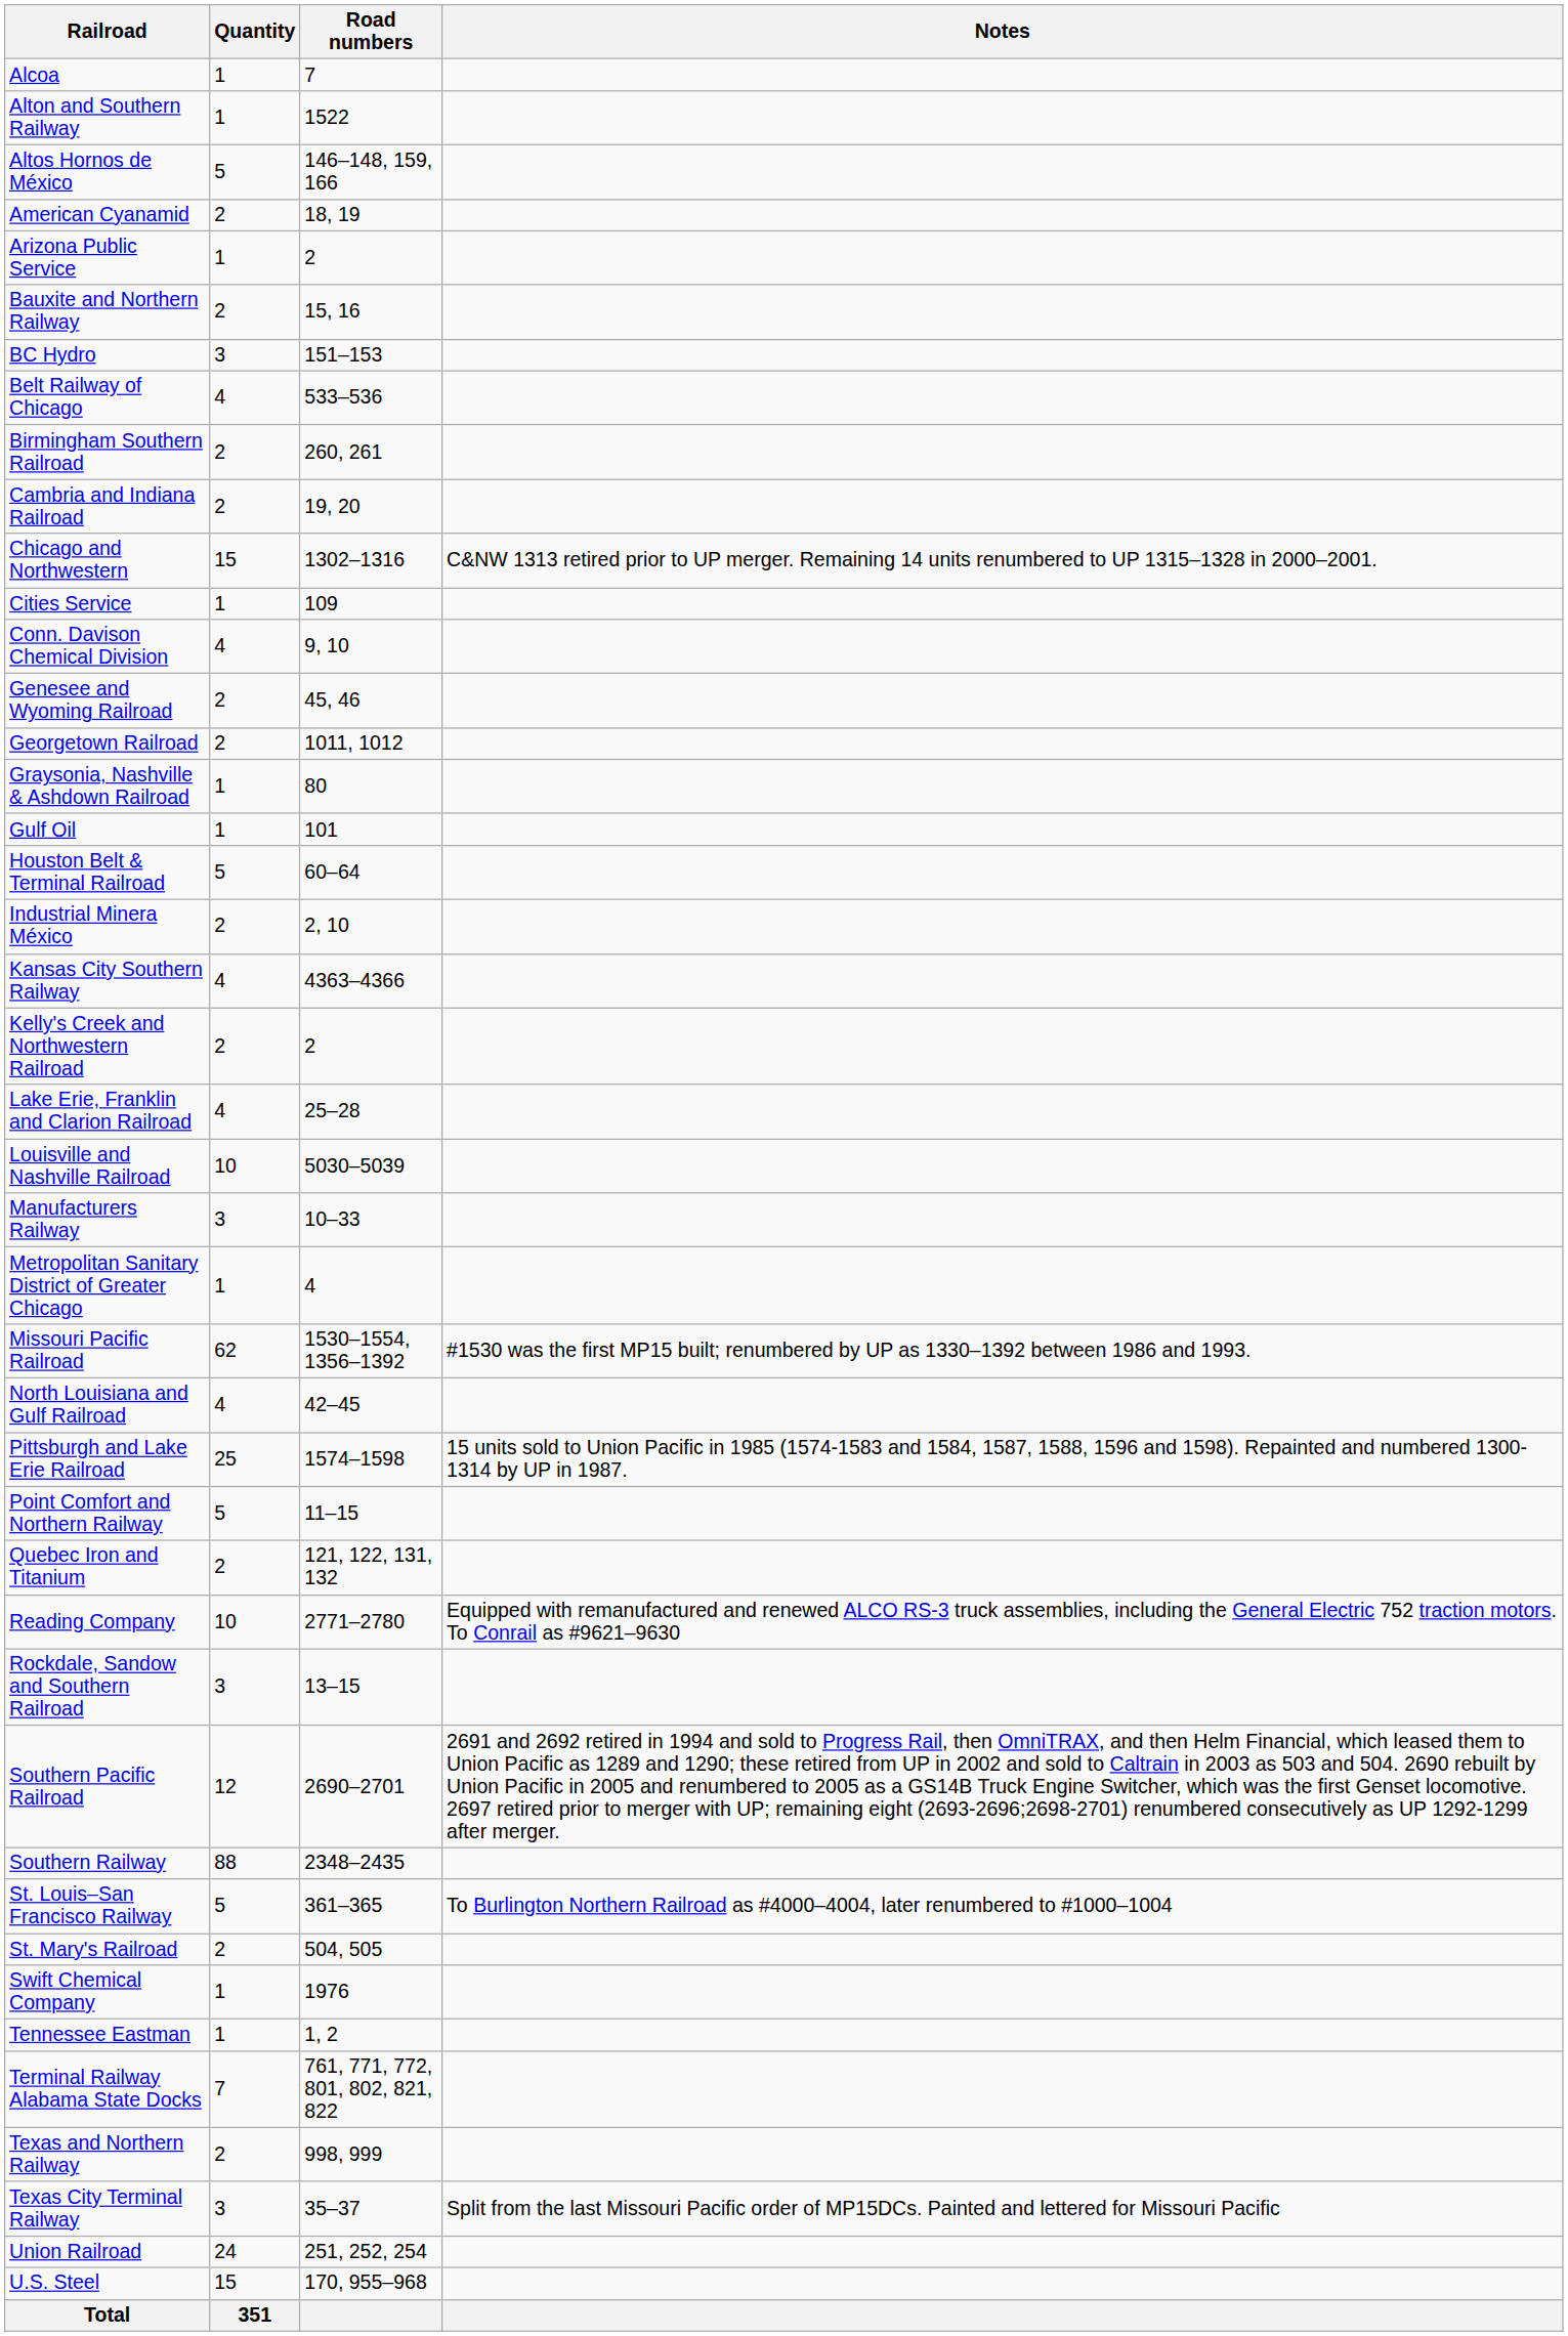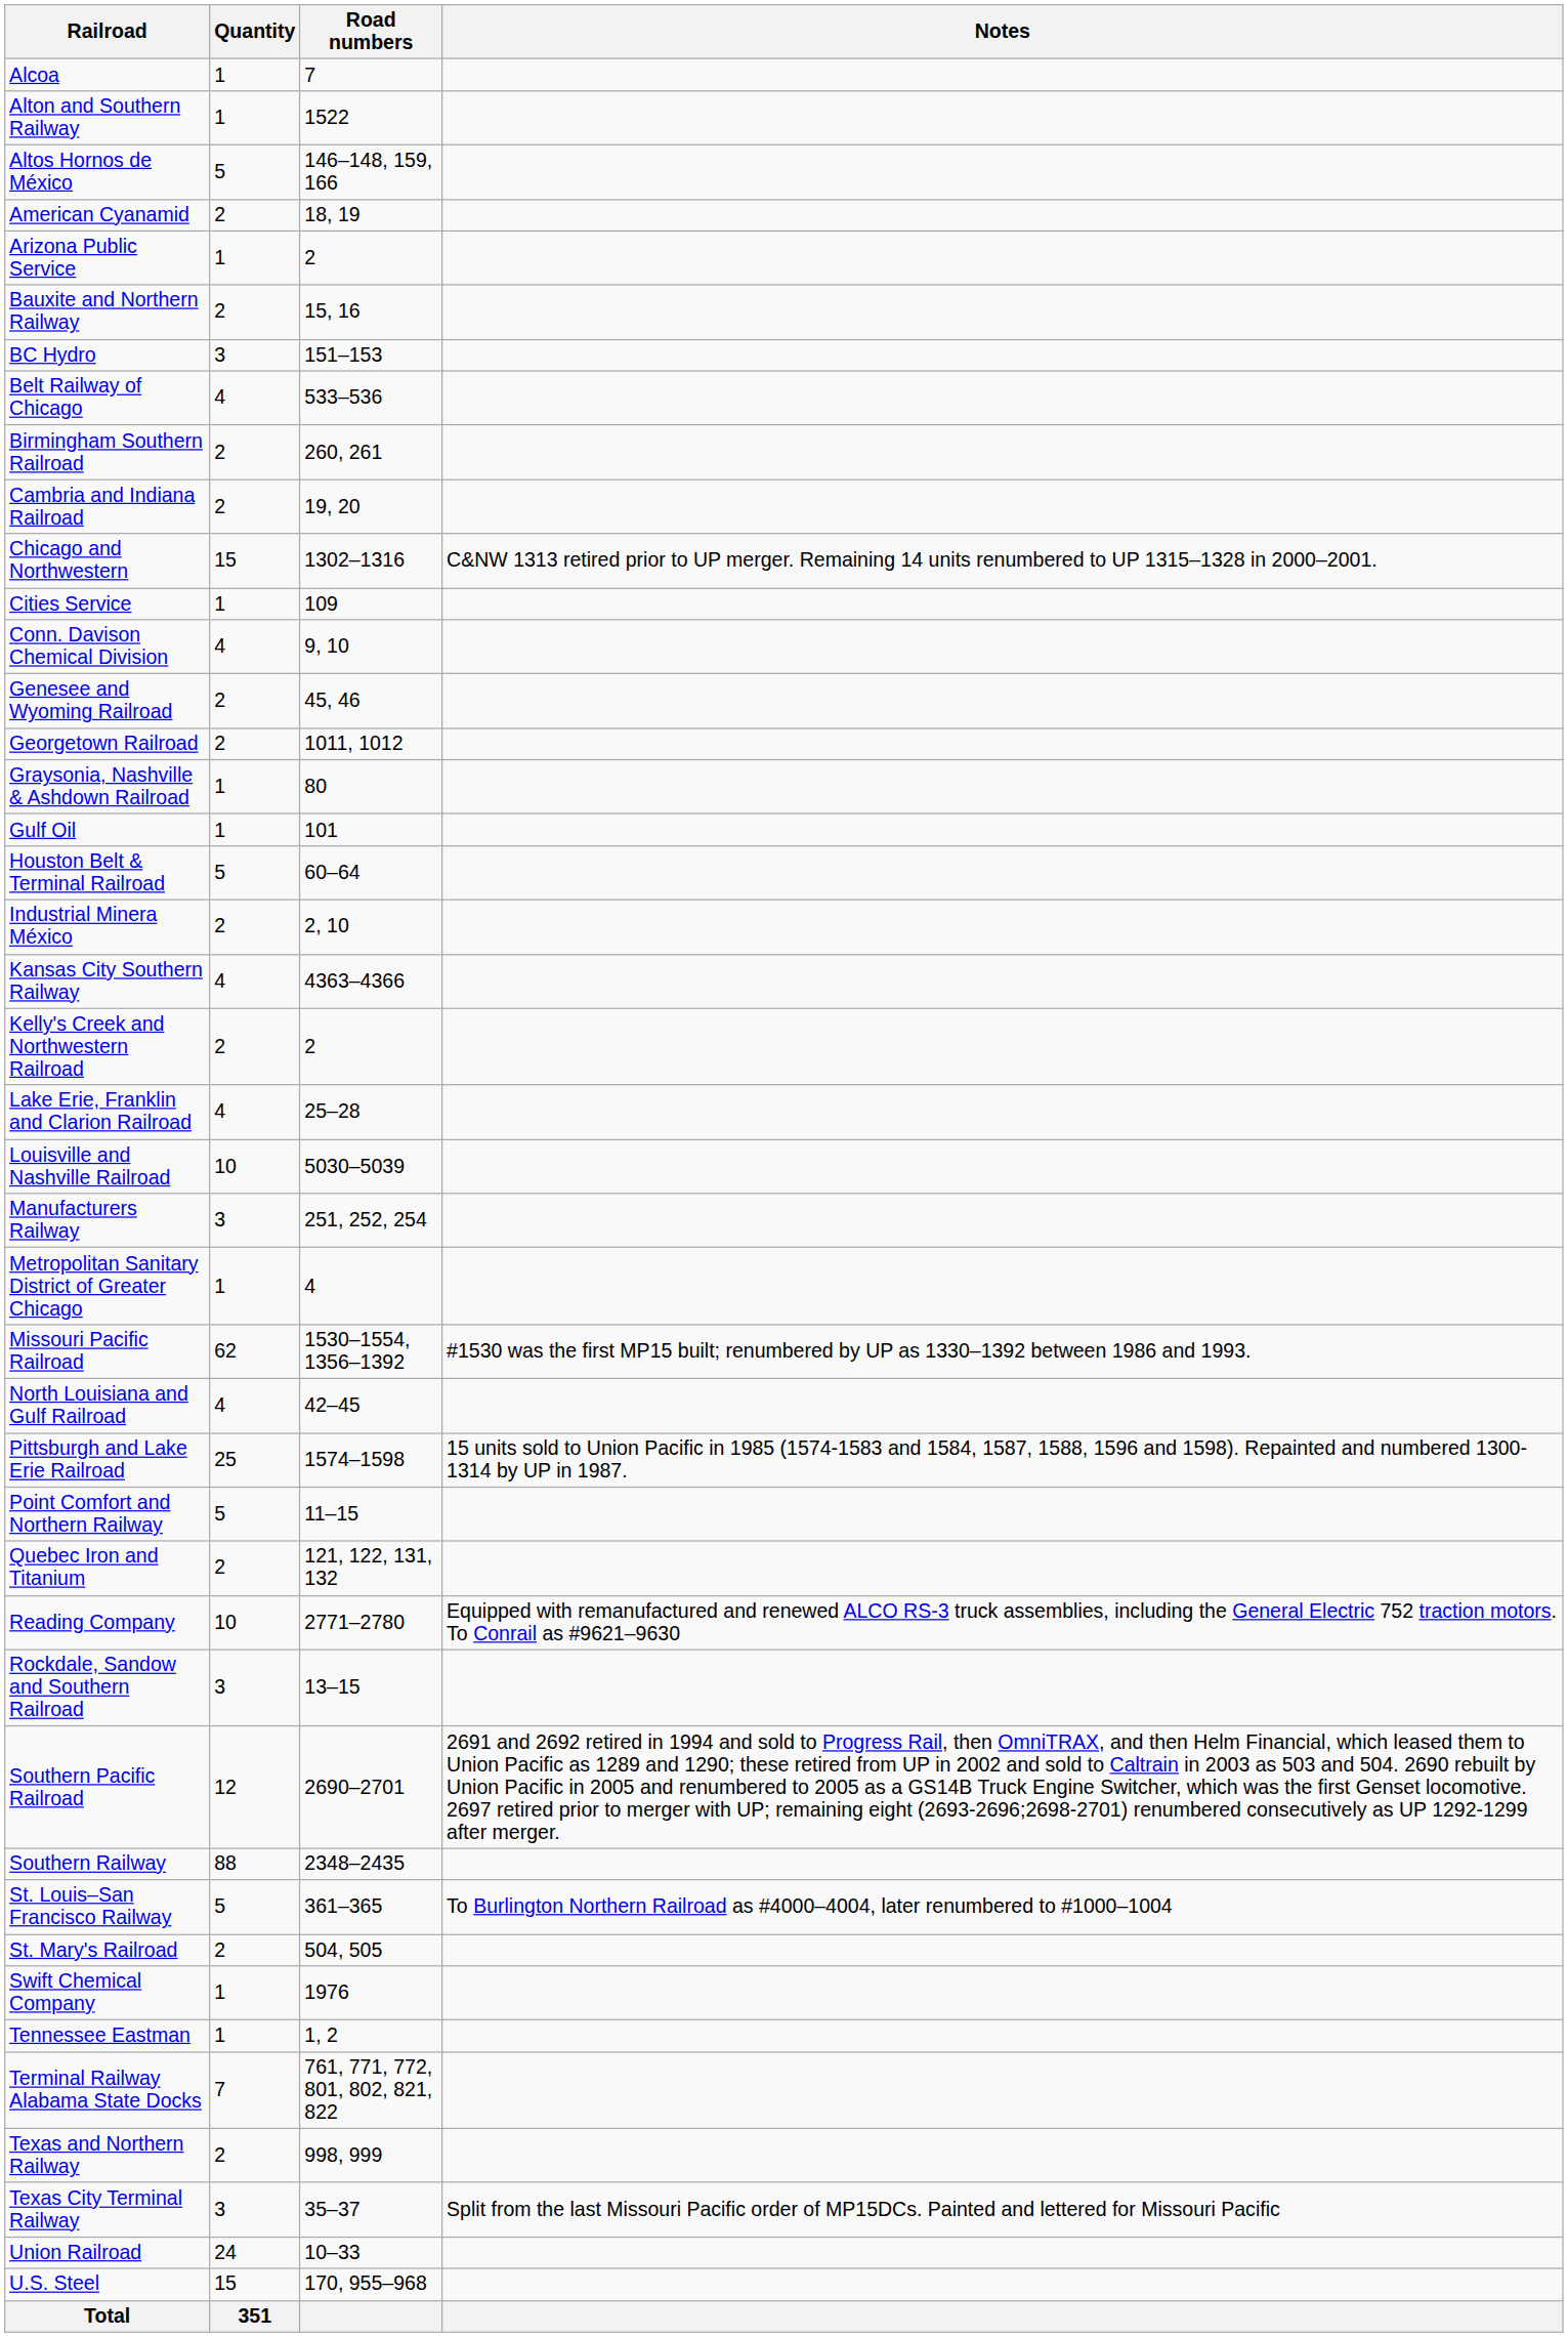 <table class="wikitable sortable">
 <tr>
 <th>Railroad</th>
 <th>Quantity</th>
 <th>Road numbers</th>
 <th class="unsortable">Notes</th>
 </tr>
 <tr>
 <td><a href='#'>Alcoa</a></td>
 <td>1</td>
 <td>7</td>
 <td></td>
 </tr>
 <tr>
 <td><a href='#'>Alton and Southern Railway</a></td>
 <td>1</td>
 <td>1522</td>
 <td></td>
 </tr>
 <tr>
 <td><a href='#'>Altos Hornos de México</a></td>
 <td>5</td>
 <td>146–148, 159, 166</td>
 <td></td>
 </tr>
 <tr>
 <td><a href='#'>American Cyanamid</a></td>
 <td>2</td>
 <td>18, 19</td>
 <td></td>
 </tr>
 <tr>
 <td><a href='#'>Arizona Public Service</a></td>
 <td>1</td>
 <td>2</td>
 <td></td>
 </tr>
 <tr>
 <td><a href='#'>Bauxite and Northern Railway</a></td>
 <td>2</td>
 <td>15, 16</td>
 <td></td>
 </tr>
 <tr>
 <td><a href='#'>BC Hydro</a></td>
 <td>3</td>
 <td>151–153</td>
 <td></td>
 </tr>
 <tr>
 <td><a href='#'>Belt Railway of Chicago</a></td>
 <td>4</td>
 <td>533–536</td>
 <td></td>
 </tr>
 <tr>
 <td><a href='#'>Birmingham Southern Railroad</a></td>
 <td>2</td>
 <td>260, 261</td>
 <td></td>
 </tr>
 <tr>
 <td><a href='#'>Cambria and Indiana Railroad</a></td>
 <td>2</td>
 <td>19, 20</td>
 <td></td>
 </tr>
 <tr>
 <td><a href='#'>Chicago and Northwestern</a></td>
 <td>15</td>
 <td>1302–1316</td>
 <td>C&NW 1313 retired prior to UP merger. Remaining 14 units renumbered to UP 1315–1328 in 2000–2001.</td>
 </tr>
 <tr>
 <td><a href='#'>Cities Service</a></td>
 <td>1</td>
 <td>109</td>
 <td></td>
 </tr>
 <tr>
 <td><a href='#'>Conn. Davison Chemical Division</a></td>
 <td>4</td>
 <td>9, 10</td>
 <td></td>
 </tr>
 <tr>
 <td><a href='#'>Genesee and Wyoming Railroad</a></td>
 <td>2</td>
 <td>45, 46</td>
 <td></td>
 </tr>
 <tr>
 <td><a href='#'>Georgetown Railroad</a></td>
 <td>2</td>
 <td>1011, 1012</td>
 <td></td>
 </tr>
 <tr>
 <td><a href='#'>Graysonia, Nashville & Ashdown Railroad</a></td>
 <td>1</td>
 <td>80</td>
 <td></td>
 </tr>
 <tr>
 <td><a href='#'>Gulf Oil</a></td>
 <td>1</td>
 <td>101</td>
 <td></td>
 </tr>
 <tr>
 <td><a href='#'>Houston Belt & Terminal Railroad</a></td>
 <td>5</td>
 <td>60–64</td>
 <td></td>
 </tr>
 <tr>
 <td><a href='#'>Industrial Minera México</a></td>
 <td>2</td>
 <td>2, 10</td>
 <td></td>
 </tr>
 <tr>
 <td><a href='#'>Kansas City Southern Railway</a></td>
 <td>4</td>
 <td>4363–4366</td>
 <td></td>
 </tr>
 <tr>
 <td><a href='#'>Kelly's Creek and Northwestern Railroad</a></td>
 <td>2</td>
 <td>2</td>
 <td></td>
 </tr>
 <tr>
 <td><a href='#'>Lake Erie, Franklin and Clarion Railroad</a></td>
 <td>4</td>
 <td>25–28</td>
 <td></td>
 </tr>
 <tr>
 <td><a href='#'>Louisville and Nashville Railroad</a></td>
 <td>10</td>
 <td>5030–5039</td>
 <td></td>
 </tr>
 <tr>
 <td><a href='#'>Manufacturers Railway</a></td>
 <td>3</td>
-<td>10–33</td>
+<td>251, 252, 254</td>
 <td></td>
 </tr>
 <tr>
 <td><a href='#'>Metropolitan Sanitary District of Greater Chicago</a></td>
 <td>1</td>
 <td>4</td>
 <td></td>
 </tr>
 <tr>
 <td><a href='#'>Missouri Pacific Railroad</a></td>
 <td>62</td>
 <td>1530–1554, 1356–1392</td>
 <td>#1530 was the first MP15 built; renumbered by UP as 1330–1392 between 1986 and 1993.</td>
 </tr>
 <tr>
 <td><a href='#'>North Louisiana and Gulf Railroad</a></td>
 <td>4</td>
 <td>42–45</td>
 <td></td>
 </tr>
 <tr>
 <td><a href='#'>Pittsburgh and Lake Erie Railroad</a></td>
 <td>25</td>
 <td>1574–1598</td>
 <td>15 units sold to Union Pacific in 1985 (1574-1583 and 1584, 1587, 1588, 1596 and 1598). Repainted and numbered 1300-1314 by UP in 1987.</td>
 </tr>
 <tr>
 <td><a href='#'>Point Comfort and Northern Railway</a></td>
 <td>5</td>
 <td>11–15</td>
 <td></td>
 </tr>
 <tr>
 <td><a href='#'>Quebec Iron and Titanium</a></td>
 <td>2</td>
 <td>121, 122, 131, 132</td>
 <td></td>
 </tr>
 <tr>
 <td><a href='#'>Reading Company</a></td>
 <td>10</td>
 <td>2771–2780</td>
 <td>Equipped with remanufactured and renewed <a href='#'>ALCO RS-3</a> truck assemblies, including the <a href='#'>General Electric</a> 752 <a href='#'>traction motors</a>. To <a href='#'>Conrail</a> as #9621–9630</td>
 </tr>
 <tr>
 <td><a href='#'>Rockdale, Sandow and Southern Railroad</a></td>
 <td>3</td>
 <td>13–15</td>
 <td></td>
 </tr>
 <tr>
 <td><a href='#'>Southern Pacific Railroad</a></td>
 <td>12</td>
 <td>2690–2701</td>
 <td>2691 and 2692 retired in 1994 and sold to <a href='#'>Progress Rail</a>, then <a href='#'>OmniTRAX</a>, and then Helm Financial, which leased them to Union Pacific as 1289 and 1290; these retired from UP in 2002 and sold to <a href='#'>Caltrain</a> in 2003 as 503 and 504. 2690 rebuilt by Union Pacific in 2005 and renumbered to 2005 as a GS14B Truck Engine Switcher, which was the first Genset locomotive. 2697 retired prior to merger with UP; remaining eight (2693-2696;2698-2701) renumbered consecutively as UP 1292-1299 after merger.</td>
 </tr>
 <tr>
 <td><a href='#'>Southern Railway</a></td>
 <td>88</td>
 <td>2348–2435</td>
 <td></td>
 </tr>
 <tr>
 <td><a href='#'>St. Louis–San Francisco Railway</a></td>
 <td>5</td>
 <td>361–365</td>
 <td>To <a href='#'>Burlington Northern Railroad</a> as #4000–4004, later renumbered to #1000–1004</td>
 </tr>
 <tr>
 <td><a href='#'>St. Mary's Railroad</a></td>
 <td>2</td>
 <td>504, 505</td>
 <td></td>
 </tr>
 <tr>
 <td><a href='#'>Swift Chemical Company</a></td>
 <td>1</td>
 <td>1976</td>
 <td></td>
 </tr>
 <tr>
 <td><a href='#'>Tennessee Eastman</a></td>
 <td>1</td>
 <td>1, 2</td>
 <td></td>
 </tr>
 <tr>
 <td><a href='#'>Terminal Railway Alabama State Docks</a></td>
 <td>7</td>
 <td>761, 771, 772, 801, 802, 821, 822</td>
 <td></td>
 </tr>
 <tr>
 <td><a href='#'>Texas and Northern Railway</a></td>
 <td>2</td>
 <td>998, 999</td>
 <td></td>
 </tr>
 <tr>
 <td><a href='#'>Texas City Terminal Railway</a></td>
 <td>3</td>
 <td>35–37</td>
 <td>Split from the last Missouri Pacific order of MP15DCs. Painted and lettered for Missouri Pacific</td>
 </tr>
 <tr>
 <td><a href='#'>Union Railroad</a></td>
 <td>24</td>
-<td>251, 252, 254</td>
+<td>10–33</td>
 <td></td>
 </tr>
 <tr>
 <td><a href='#'>U.S. Steel</a></td>
 <td>15</td>
 <td>170, 955–968</td>
 <td></td>
 </tr>
 <tr>
 <th>Total</th>
 <th>351</th>
 <th></th>
 <th></th>
 </tr>
 </table>
